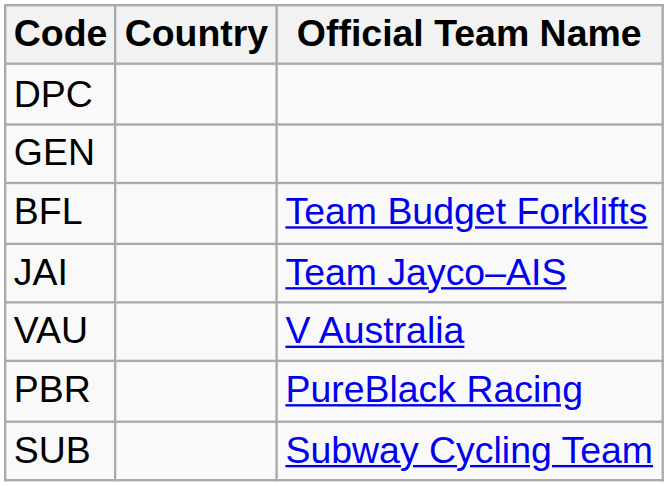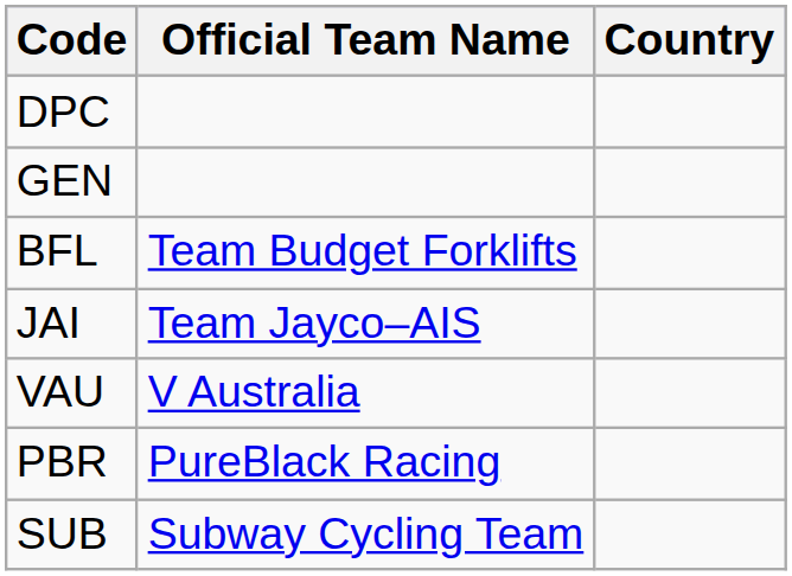 <table class="wikitable">
 <tr style="background:#ccccff;">
 <th>Code</th>
+<th>Official Team Name</th>
 <th>Country</th>
-<th>Official Team Name</th>
 </tr>
 <tr>
 <td>DPC</td>
 <td></td>
 <td></td>
 </tr>
 <tr>
 <td>GEN</td>
 <td></td>
 <td></td>
 </tr>
 <tr>
 <td>BFL</td>
+<td><a href='#'>Team Budget Forklifts</a></td>
 <td></td>
-<td><a href='#'>Team Budget Forklifts</a></td>
 </tr>
 <tr>
 <td>JAI</td>
+<td><a href='#'>Team Jayco–AIS</a></td>
 <td></td>
-<td><a href='#'>Team Jayco–AIS</a></td>
 </tr>
 <tr>
 <td>VAU</td>
+<td><a href='#'>V Australia</a></td>
 <td></td>
-<td><a href='#'>V Australia</a></td>
 </tr>
 <tr>
 <td>PBR</td>
+<td><a href='#'>PureBlack Racing</a></td>
 <td></td>
-<td><a href='#'>PureBlack Racing</a></td>
 </tr>
 <tr>
 <td>SUB</td>
+<td><a href='#'>Subway Cycling Team</a></td>
 <td></td>
-<td><a href='#'>Subway Cycling Team</a></td>
 </tr>
 </table>
